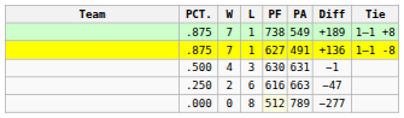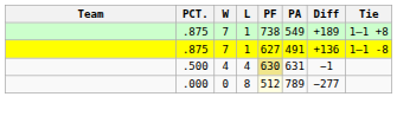 <table class=wikitable style="text-align:center">
 <tr>
 <th width=200>Team</th>
 <th width=40>PCT.</th>
 <th width=20>W</th>
 <th width=20>L</th>
 <th width=20>PF</th>
 <th width=20>PA</th>
 <th width=40>Diff</th>
 <th width=50>Tie</th>
 </tr>
 <tr bgcolor=ccffcc>
 <td style="text-align:left"></td>
 <td>.875</td>
 <td>7</td>
 <td>1</td>
 <td>738</td>
 <td>549</td>
 <td>+189</td>
 <td>1–1 +8</td>
 </tr>
 <tr bgcolor=yellow>
 <td style="text-align:left"></td>
 <td>.875</td>
 <td>7</td>
 <td>1</td>
 <td>627</td>
 <td>491</td>
 <td>+136</td>
 <td>1–1 -8</td>
 </tr>
 <tr>
 <td style="text-align:left"></td>
 <td>.500</td>
 <td>4</td>
-<td>3</td>
-<td>630</td>
+<td>4</td>
+<td style="background: khaki;">630</td>
 <td>631</td>
 <td>−1</td>
-<td></td>
-</tr>
-<tr>
-<td style="text-align:left"></td>
-<td>.250</td>
-<td>2</td>
-<td>6</td>
-<td>616</td>
-<td>663</td>
-<td>−47</td>
 <td></td>
 </tr>
 <tr>
 <td style="text-align:left"></td>
 <td>.000</td>
 <td>0</td>
 <td>8</td>
 <td style="background: lightyellow;">512</td>
 <td>789</td>
 <td>−277</td>
 <td></td>
 </tr>
 </table>
